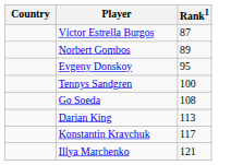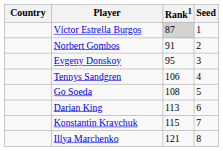 <table class="sortable wikitable">
 <tr>
 <th width="70">Country</th>
 <th width="175">Player</th>
 <th>Rank<sup>1</sup></th>
+<th>Seed</th>
 </tr>
 <tr>
 <td></td>
 <td><a href='#'>Víctor Estrella Burgos</a></td>
-<td>87</td>
+<td style="background: lightgrey;">87</td>
+<td>1</td>
 </tr>
 <tr>
 <td></td>
 <td><a href='#'>Norbert Gombos</a></td>
-<td>89</td>
+<td>91</td>
+<td>2</td>
 </tr>
 <tr>
 <td></td>
 <td><a href='#'>Evgeny Donskoy</a></td>
 <td>95</td>
+<td>3</td>
 </tr>
 <tr>
 <td></td>
 <td><a href='#'>Tennys Sandgren</a></td>
-<td>100</td>
+<td>106</td>
+<td>4</td>
 </tr>
 <tr>
 <td></td>
 <td><a href='#'>Go Soeda</a></td>
 <td>108</td>
+<td>5</td>
 </tr>
 <tr>
 <td></td>
 <td><a href='#'>Darian King</a></td>
 <td>113</td>
+<td>6</td>
 </tr>
 <tr>
 <td></td>
 <td><a href='#'>Konstantin Kravchuk</a></td>
-<td>117</td>
+<td>115</td>
+<td>7</td>
 </tr>
 <tr>
 <td></td>
 <td><a href='#'>Illya Marchenko</a></td>
 <td>121</td>
+<td>8</td>
 </tr>
 </table>
